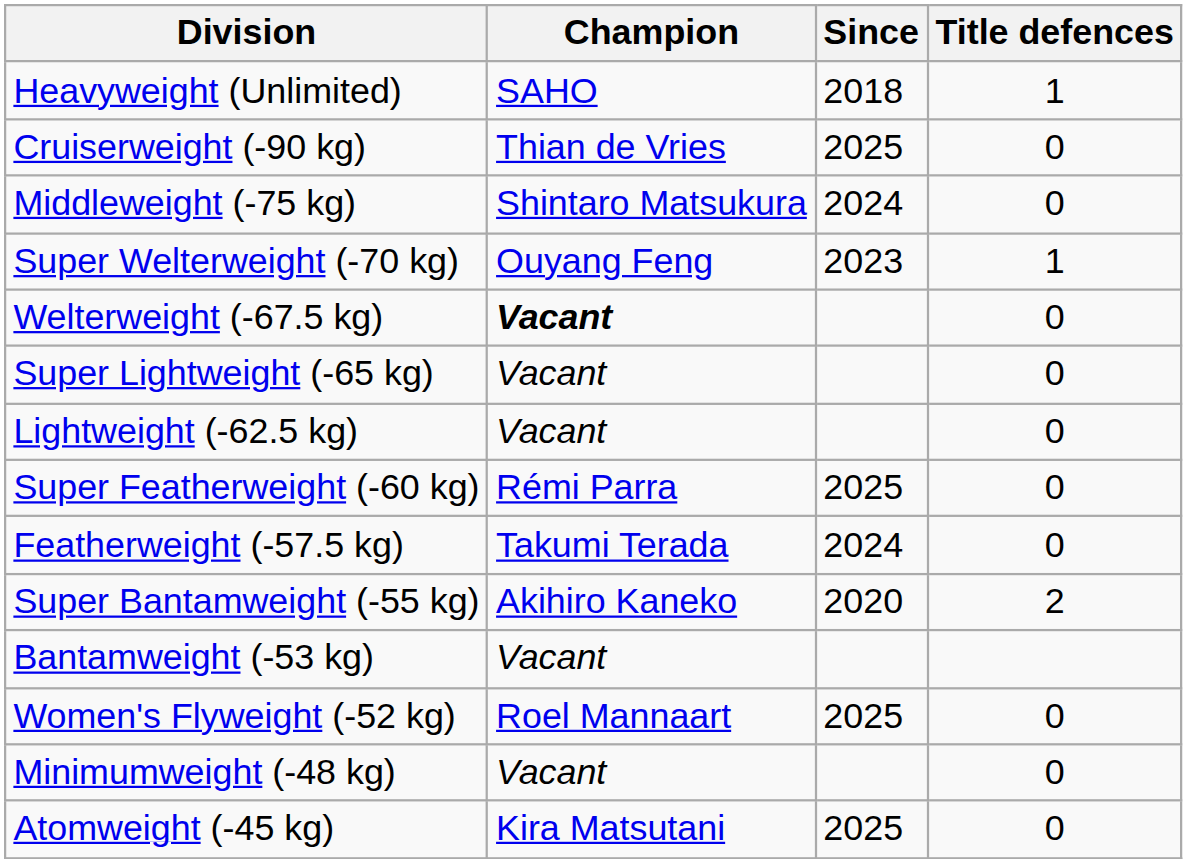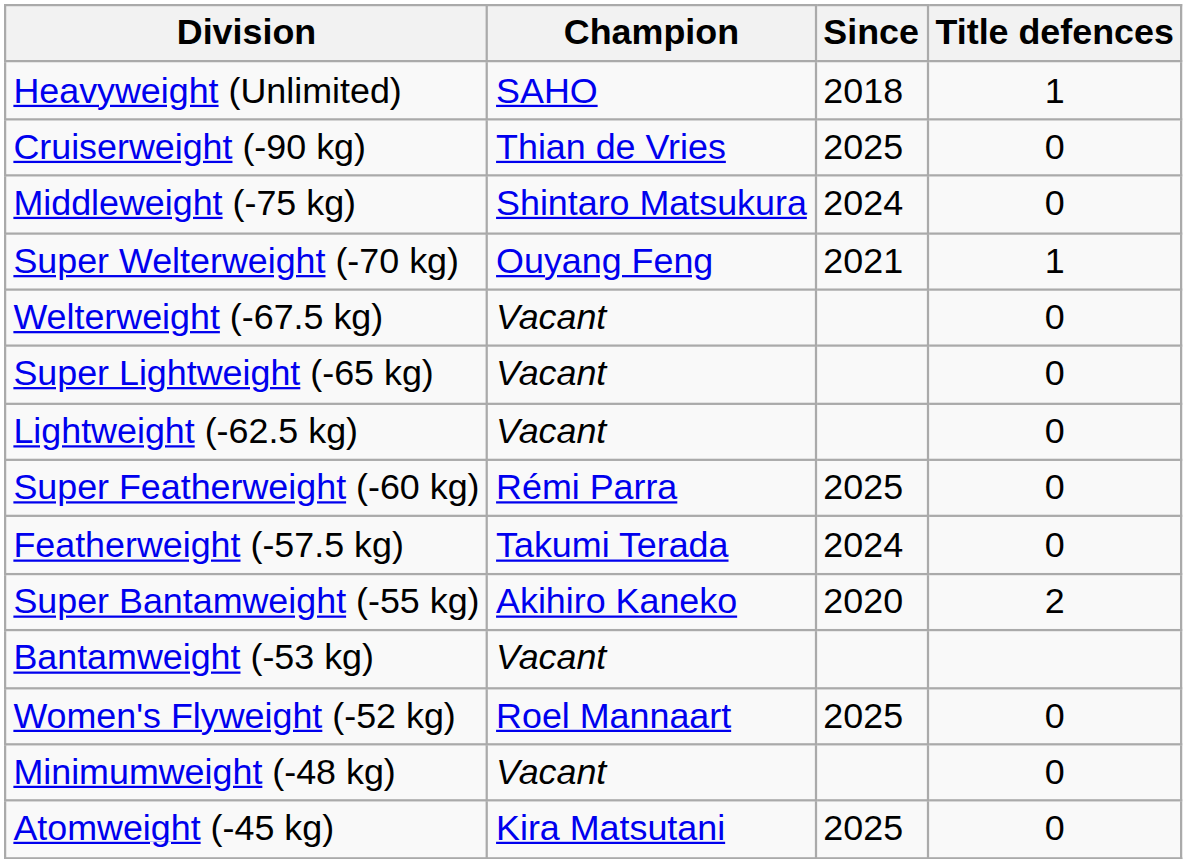 <table class="wikitable">
 <tr>
 <th>Division</th>
 <th>Champion</th>
 <th>Since</th>
 <th>Title defences</th>
 </tr>
 <tr>
 <td><a href='#'>Heavyweight</a> (Unlimited)</td>
 <td> <a href='#'>SAHO</a></td>
 <td>2018</td>
 <td style="text-align:center;">1</td>
 </tr>
 <tr>
 <td><a href='#'>Cruiserweight</a> (-90 kg)</td>
 <td> <a href='#'>Thian de Vries</a></td>
 <td>2025</td>
 <td style="text-align:center;">0</td>
 </tr>
 <tr>
 <td><a href='#'>Middleweight</a> (-75 kg)</td>
 <td> <a href='#'>Shintaro Matsukura</a></td>
 <td>2024</td>
 <td style="text-align:center;">0</td>
 </tr>
 <tr>
 <td><a href='#'>Super Welterweight</a> (-70 kg)</td>
 <td> <a href='#'>Ouyang Feng</a></td>
-<td>2023</td>
+<td>2021</td>
 <td style="text-align:center;">1</td>
 </tr>
 <tr>
 <td><a href='#'>Welterweight</a> (-67.5 kg)</td>
-<td><strong> <em>Vacant</em></strong></td>
+<td> <em>Vacant</em></td>
 <td></td>
 <td style="text-align:center;">0</td>
 </tr>
 <tr>
 <td><a href='#'>Super Lightweight</a> (-65 kg)</td>
 <td>  <em>Vacant</em></td>
 <td></td>
 <td style="text-align:center;">0</td>
 </tr>
 <tr>
 <td><a href='#'>Lightweight</a> (-62.5 kg)</td>
 <td> <em>Vacant</em></td>
 <td></td>
 <td style="text-align:center;">0</td>
 </tr>
 <tr>
 <td><a href='#'>Super Featherweight</a> (-60 kg)</td>
 <td> <a href='#'>Rémi Parra</a></td>
 <td>2025</td>
 <td style="text-align:center;">0</td>
 </tr>
 <tr>
 <td><a href='#'>Featherweight</a> (-57.5 kg)</td>
 <td> <a href='#'>Takumi Terada</a></td>
 <td>2024</td>
 <td style="text-align:center;">0</td>
 </tr>
 <tr>
 <td><a href='#'>Super Bantamweight</a> (-55 kg)</td>
 <td> <a href='#'>Akihiro Kaneko</a></td>
 <td>2020</td>
 <td style="text-align:center;">2</td>
 </tr>
 <tr>
 <td><a href='#'>Bantamweight</a> (-53 kg)</td>
 <td> <em>Vacant</em></td>
 <td></td>
 <td style="text-align:center;"></td>
 </tr>
 <tr>
 <td><a href='#'>Women's Flyweight</a> (-52 kg)</td>
 <td> <a href='#'>Roel Mannaart</a></td>
 <td>2025</td>
 <td style="text-align:center;">0</td>
 </tr>
 <tr>
 <td><a href='#'> Minimumweight</a> (-48 kg)</td>
 <td> <em>Vacant</em></td>
 <td></td>
 <td style="text-align:center;">0</td>
 </tr>
 <tr>
 <td><a href='#'>Atomweight</a> (-45 kg)</td>
 <td> <a href='#'>Kira Matsutani</a></td>
 <td>2025</td>
 <td style="text-align:center;">0</td>
 </tr>
 <tr>
 </tr>
 </table>
